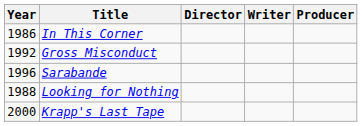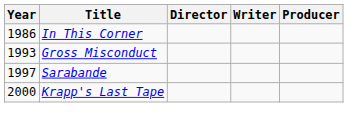 <table class="wikitable sortable">
 <tr>
 <th>Year</th>
 <th>Title</th>
 <th>Director</th>
 <th>Writer</th>
 <th>Producer</th>
 </tr>
 <tr>
 <td>1986</td>
 <td><em><a href='#'>In This Corner</a></em></td>
 <td></td>
 <td></td>
 <td></td>
 </tr>
 <tr>
-<td>1992</td>
+<td>1993</td>
 <td><em><a href='#'>Gross Misconduct</a></em></td>
 <td></td>
 <td></td>
 <td></td>
 </tr>
 <tr>
-<td>1996</td>
+<td>1997</td>
 <td><em><a href='#'>Sarabande</a></em></td>
-<td></td>
-<td></td>
-<td></td>
-</tr>
-<tr>
-<td>1988</td>
-<td><em><a href='#'>Looking for Nothing</a></em></td>
 <td></td>
 <td></td>
 <td></td>
 </tr>
 <tr>
 <td>2000</td>
 <td><em><a href='#'>Krapp's Last Tape</a></em></td>
 <td></td>
 <td></td>
 <td></td>
 </tr>
 </table>
